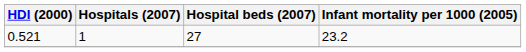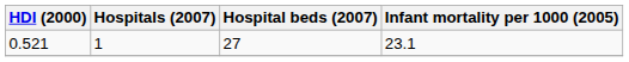 <table class="wikitable" border="1">
 <tr>
 <th><a href='#'>HDI</a> (2000)</th>
 <th>Hospitals (2007)</th>
 <th>Hospital beds (2007)</th>
 <th>Infant mortality per 1000 (2005)</th>
 </tr>
 <tr>
 <td>0.521</td>
 <td>1</td>
 <td>27</td>
-<td>23.2</td>
+<td>23.1</td>
 </tr>
 <tr>
 </tr>
 </table>
